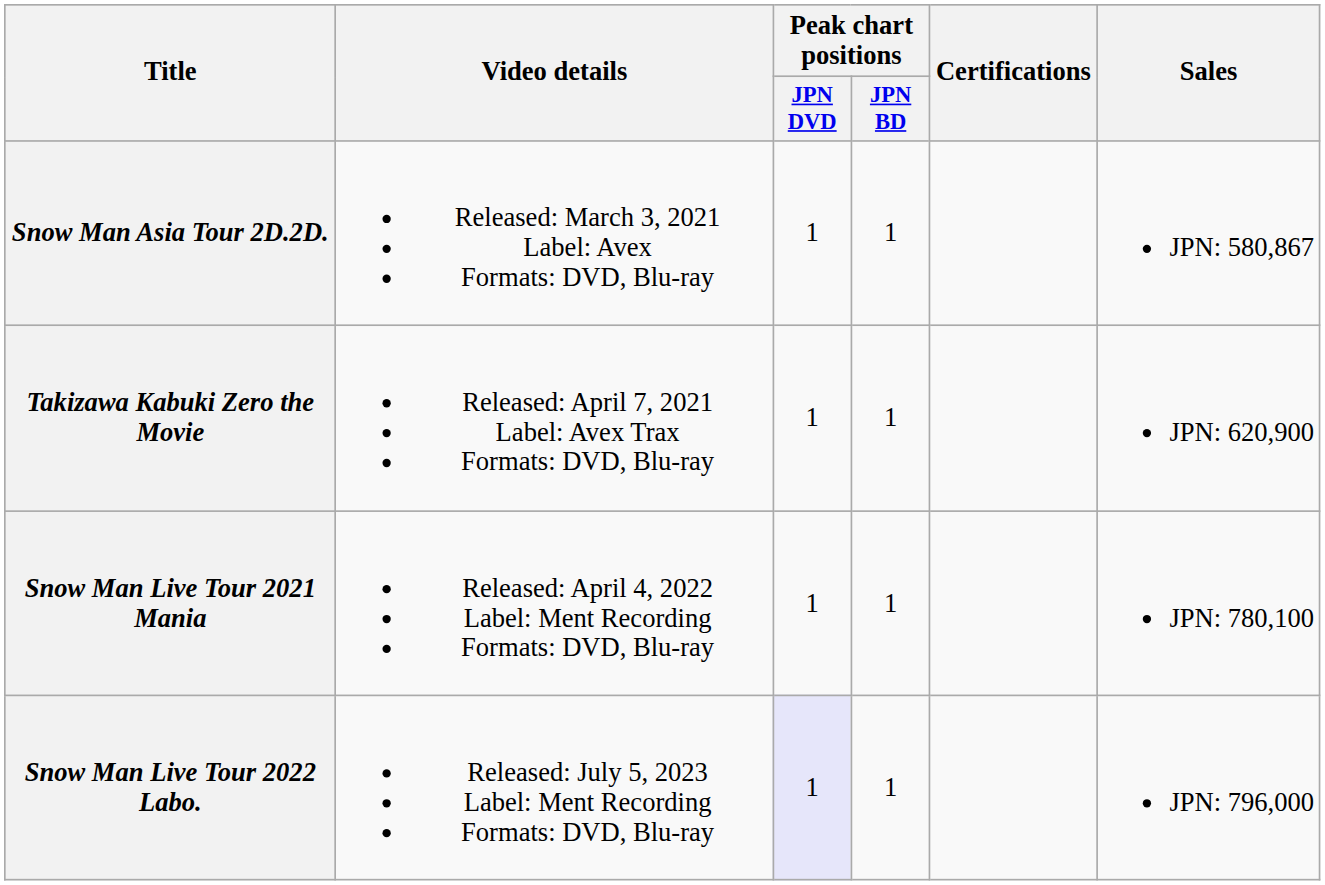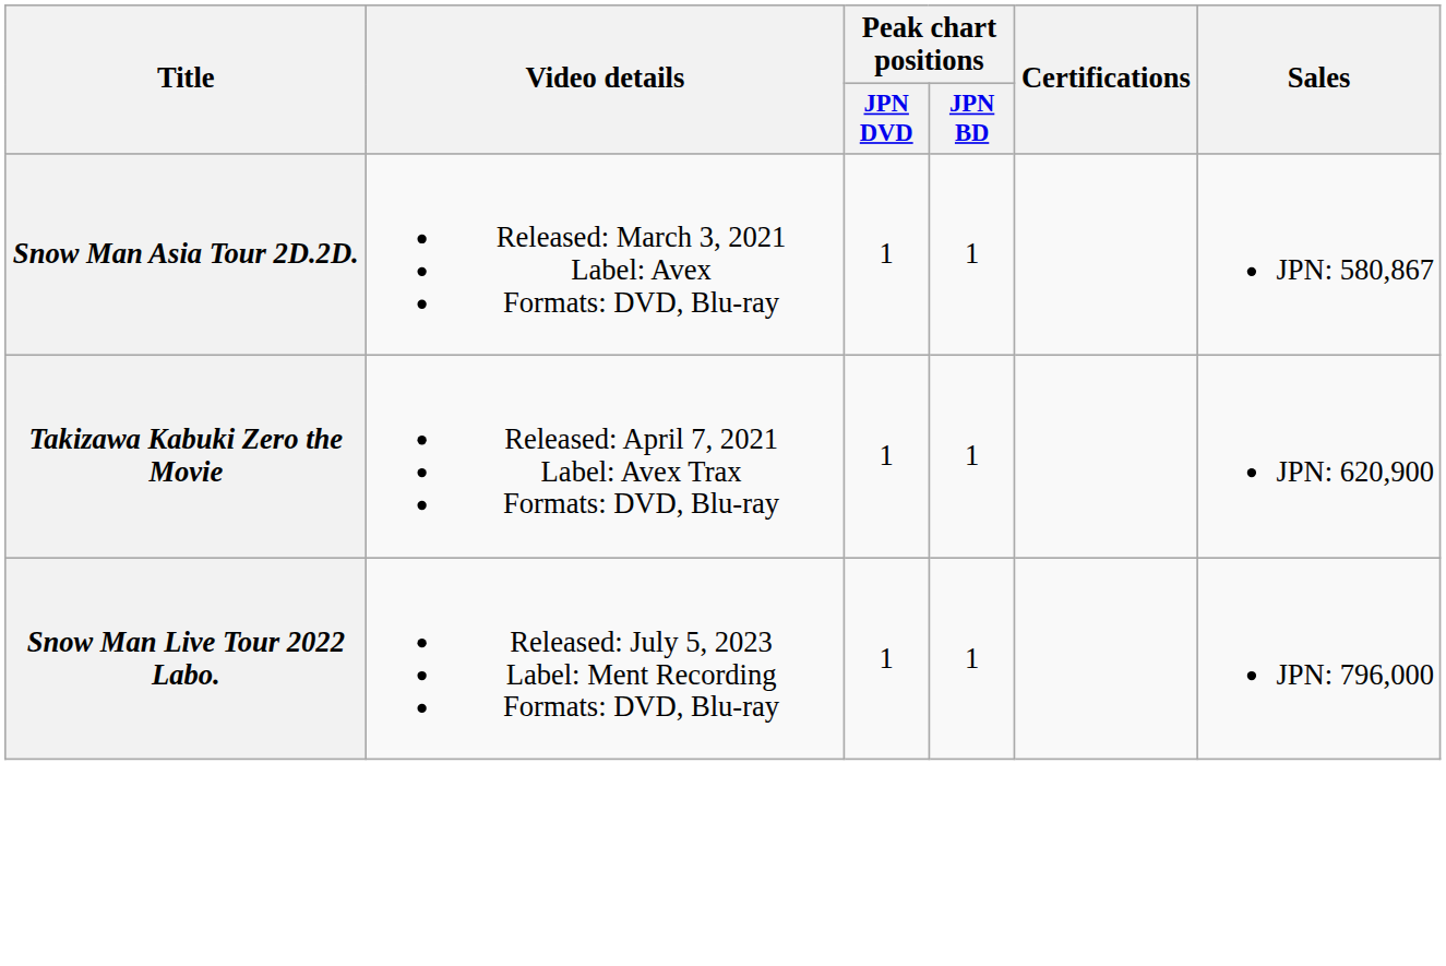 <table class="wikitable plainrowheaders" style="text-align:center;">
 <tr>
 <th rowspan="2" scope="col" style="width:12em;">Title</th>
 <th rowspan="2" scope="col" style="width:16em;">Video details</th>
 <th colspan="2" scope="col">Peak chart positions</th>
 <th rowspan="2" scope="col">Certifications</th>
 <th rowspan="2" scope="col">Sales</th>
 </tr>
 <tr>
 <th scope="col" style="width:3em;font-size:85%;"><a href='#'>JPN<br>DVD</a><br></th>
 <th scope="col" style="width:3em;font-size:85%;"><a href='#'>JPN<br>BD</a><br></th>
 </tr>
 <tr>
 <th scope="row"><em>Snow Man Asia Tour 2D.2D.</em></th>
 <td><br><ul><li>Released: March 3, 2021</li><li>Label: Avex</li><li>Formats: DVD, Blu-ray</li></ul></td>
 <td>1</td>
 <td>1</td>
 <td></td>
 <td><br><ul><li>JPN: 580,867</li></ul></td>
 </tr>
 <tr>
 <th scope="row"><em>Takizawa Kabuki Zero the Movie</em></th>
 <td><br><ul><li>Released: April 7, 2021</li><li>Label: Avex Trax</li><li>Formats: DVD, Blu-ray</li></ul></td>
 <td>1</td>
 <td>1</td>
 <td></td>
 <td><br><ul><li>JPN: 620,900</li></ul></td>
 </tr>
 <tr>
-<th scope="row"><em>Snow Man Live Tour 2021 Mania</em></th>
-<td><br><ul><li>Released: April 4, 2022</li><li>Label: Ment Recording</li><li>Formats: DVD, Blu-ray</li></ul></td>
-<td>1</td>
-<td>1</td>
-<td></td>
-<td><br><ul><li>JPN: 780,100</li></ul></td>
-</tr>
-<tr>
 <th scope="row"><em>Snow Man Live Tour 2022 Labo.</em></th>
 <td><br><ul><li>Released: July 5, 2023</li><li>Label: Ment Recording</li><li>Formats: DVD, Blu-ray</li></ul></td>
-<td style="background: lavender;">1</td>
+<td>1</td>
 <td>1</td>
 <td></td>
 <td><br><ul><li>JPN: 796,000</li></ul></td>
 </tr>
 </table>
